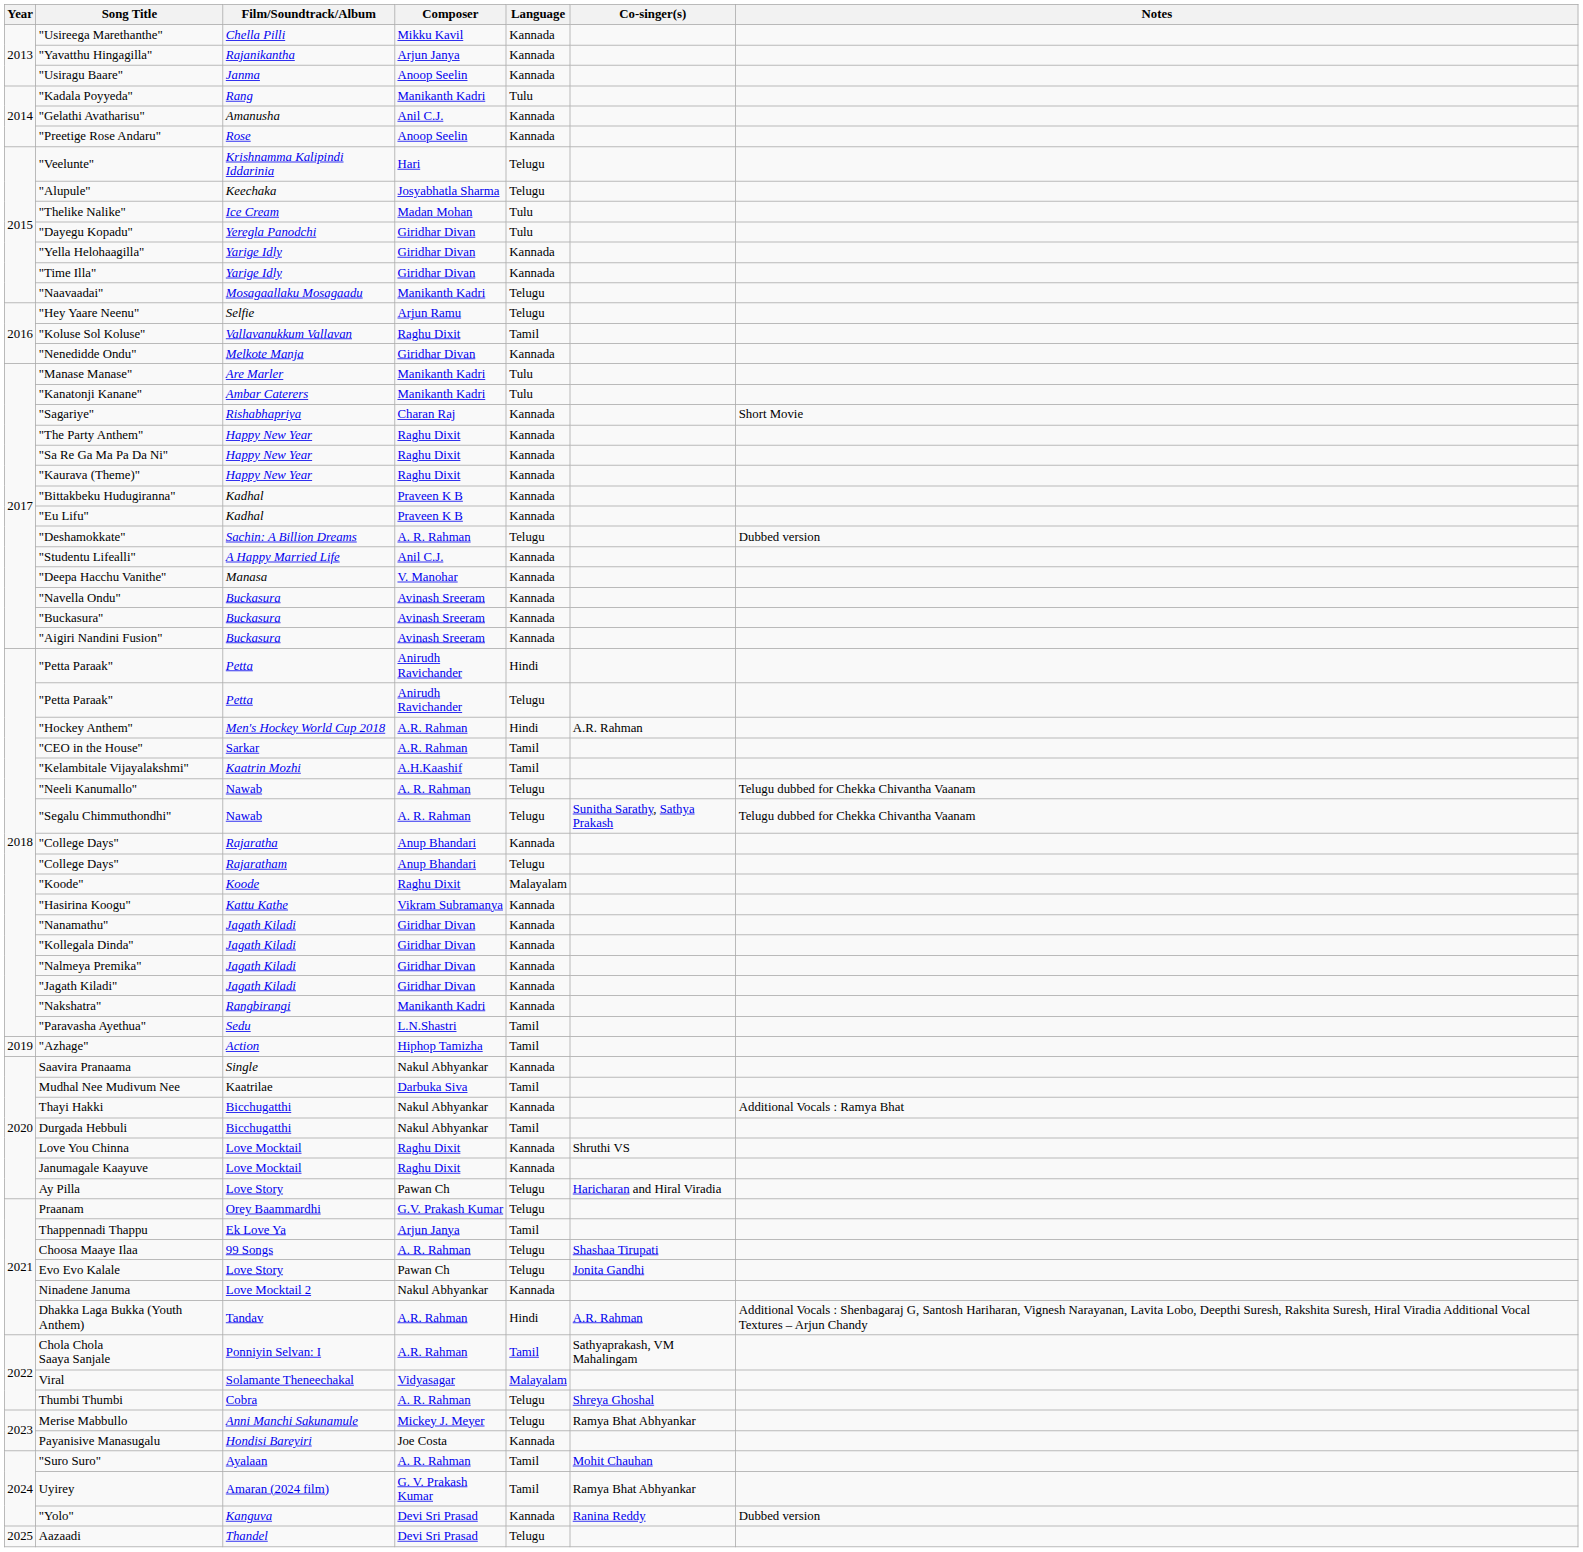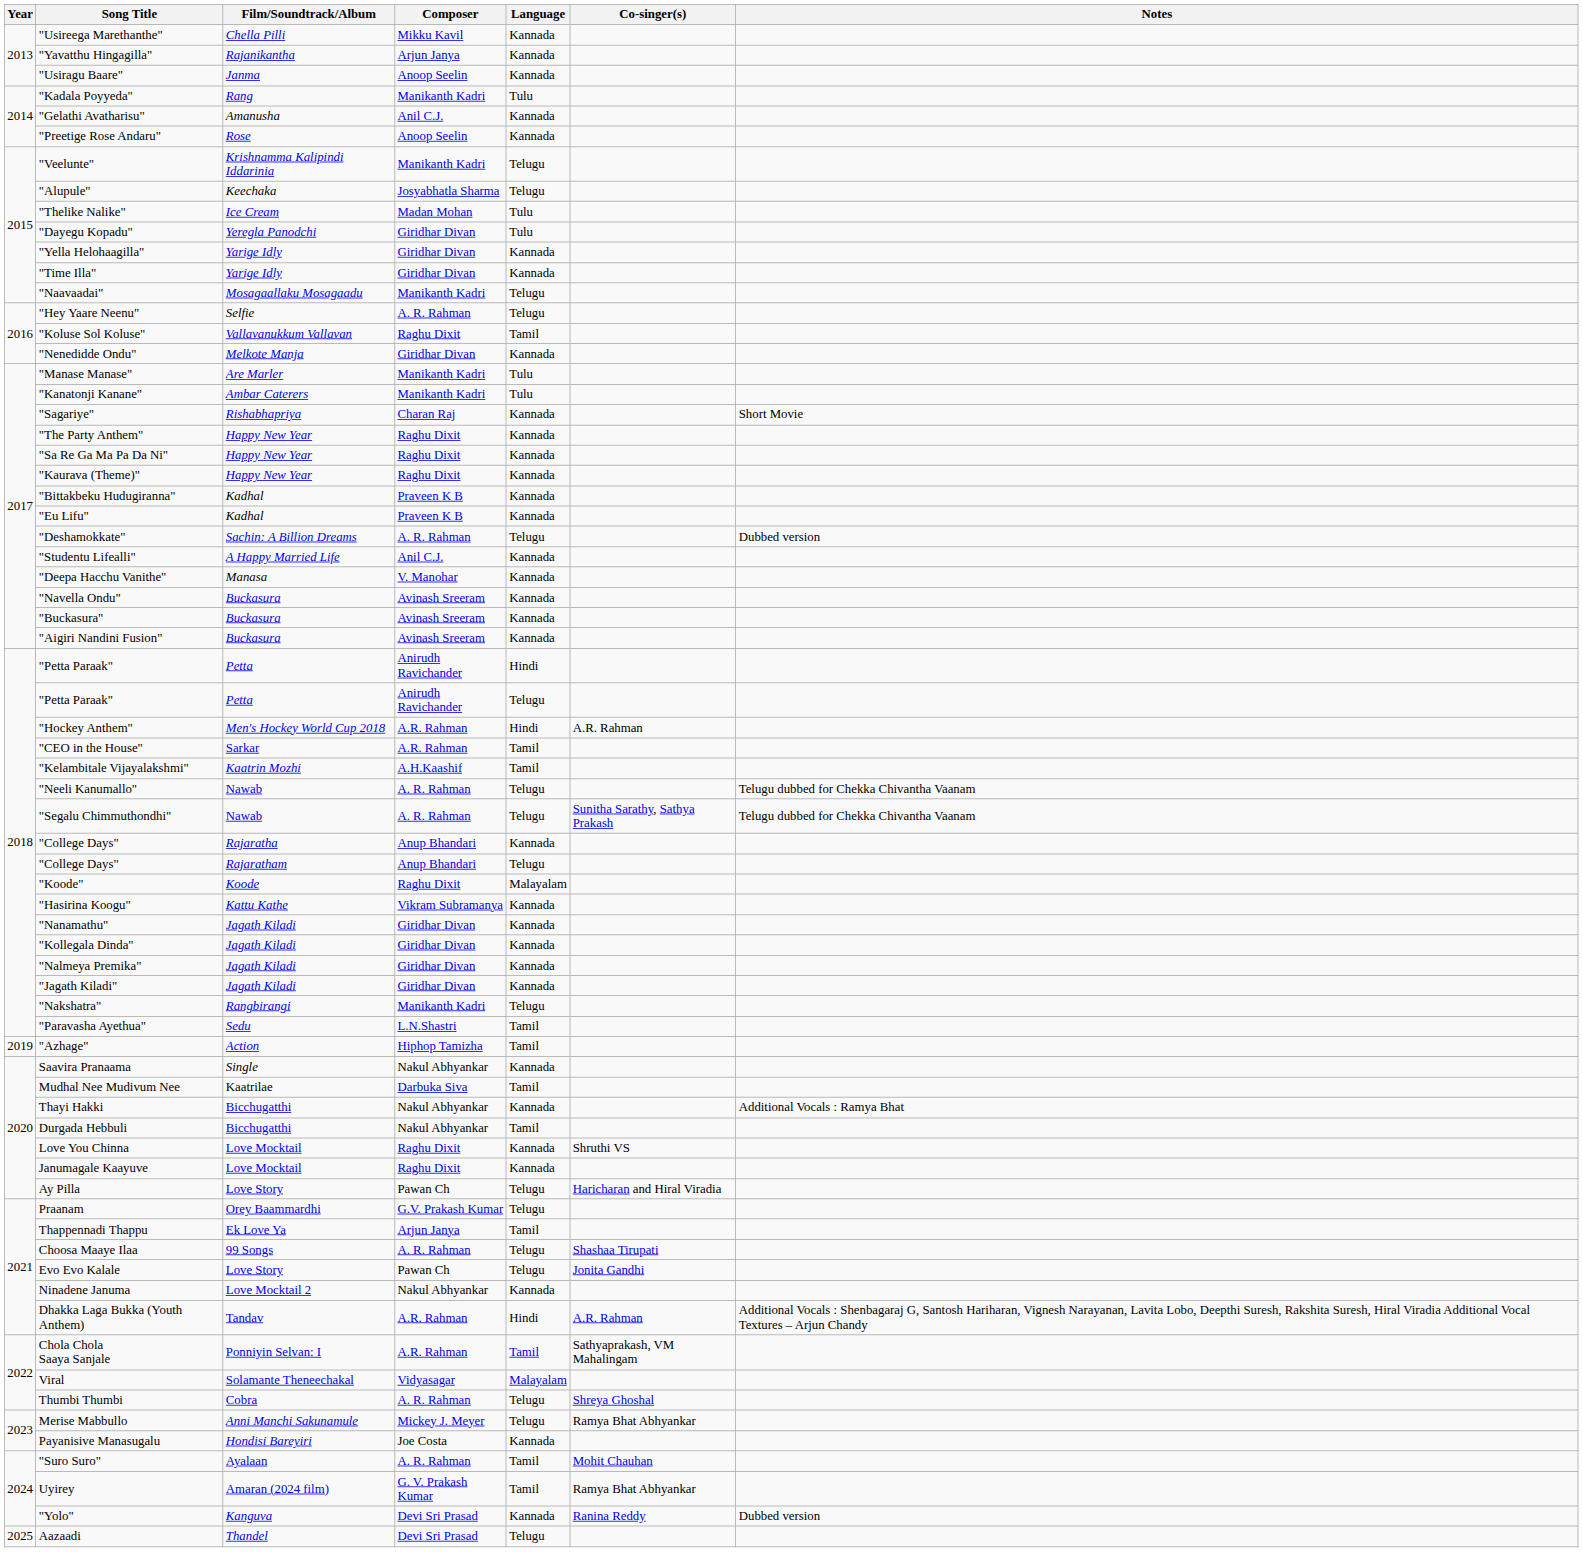 <table class="wikitable">
 <tr>
 <th>Year</th>
 <th>Song Title</th>
 <th>Film/Soundtrack/Album</th>
 <th>Composer</th>
 <th>Language</th>
 <th>Co-singer(s)</th>
 <th>Notes</th>
 </tr>
 <tr>
 <td rowspan="3">2013</td>
 <td>"Usireega Marethanthe"</td>
 <td><em><a href='#'>Chella Pilli</a></em></td>
 <td><a href='#'>Mikku Kavil</a></td>
 <td>Kannada</td>
 <td></td>
 <td></td>
 </tr>
 <tr>
 <td>"Yavatthu Hingagilla"</td>
 <td><em><a href='#'>Rajanikantha</a></em></td>
 <td><a href='#'>Arjun Janya</a></td>
 <td>Kannada</td>
 <td></td>
 <td></td>
 </tr>
 <tr>
 <td>"Usiragu Baare"</td>
 <td><em><a href='#'>Janma</a></em></td>
 <td><a href='#'>Anoop Seelin</a></td>
 <td>Kannada</td>
 <td></td>
 <td></td>
 </tr>
 <tr>
 <td rowspan="3">2014</td>
 <td>"Kadala Poyyeda"</td>
 <td><em><a href='#'>Rang</a></em></td>
 <td><a href='#'>Manikanth Kadri</a></td>
 <td>Tulu</td>
 <td></td>
 <td></td>
 </tr>
 <tr>
 <td>"Gelathi Avatharisu"</td>
 <td><em>Amanusha</em></td>
 <td><a href='#'>Anil C.J.</a></td>
 <td>Kannada</td>
 <td></td>
 <td></td>
 </tr>
 <tr>
 <td>"Preetige Rose Andaru"</td>
 <td><em><a href='#'>Rose</a></em></td>
 <td><a href='#'>Anoop Seelin</a></td>
 <td>Kannada</td>
 <td></td>
 <td></td>
 </tr>
 <tr>
 <td rowspan="7">2015</td>
 <td>"Veelunte"</td>
 <td><em><a href='#'>Krishnamma Kalipindi Iddarinia</a></em></td>
-<td><a href='#'>Hari</a></td>
+<td><a href='#'>Manikanth Kadri</a></td>
 <td>Telugu</td>
 <td></td>
 <td></td>
 </tr>
 <tr>
 <td>"Alupule"</td>
 <td><em>Keechaka</em></td>
 <td><a href='#'>Josyabhatla Sharma</a></td>
 <td>Telugu</td>
 <td></td>
 <td></td>
 </tr>
 <tr>
 <td>"Thelike Nalike"</td>
 <td><em> <a href='#'>Ice Cream</a></em></td>
 <td><a href='#'>Madan Mohan</a></td>
 <td>Tulu</td>
 <td></td>
 <td></td>
 </tr>
 <tr>
 <td>"Dayegu Kopadu"</td>
 <td><em><a href='#'>Yeregla Panodchi</a></em></td>
 <td><a href='#'>Giridhar Divan</a></td>
 <td>Tulu</td>
 <td></td>
 <td></td>
 </tr>
 <tr>
 <td>"Yella Helohaagilla"</td>
 <td><em><a href='#'>Yarige Idly</a></em></td>
 <td><a href='#'>Giridhar Divan</a></td>
 <td>Kannada</td>
 <td></td>
 <td></td>
 </tr>
 <tr>
 <td>"Time Illa"</td>
 <td><em><a href='#'>Yarige Idly</a></em></td>
 <td><a href='#'>Giridhar Divan</a></td>
 <td>Kannada</td>
 <td></td>
 <td></td>
 </tr>
 <tr>
 <td>"Naavaadai"</td>
 <td><em><a href='#'>Mosagaallaku Mosagaadu</a></em></td>
 <td><a href='#'>Manikanth Kadri</a></td>
 <td>Telugu</td>
 <td></td>
 <td></td>
 </tr>
 <tr>
 <td rowspan="3">2016</td>
 <td>"Hey Yaare Neenu"</td>
 <td><em>Selfie</em></td>
-<td><a href='#'>Arjun Ramu</a></td>
+<td><a href='#'>A. R. Rahman</a></td>
 <td>Telugu</td>
 <td></td>
 <td></td>
 </tr>
 <tr>
 <td>"Koluse Sol Koluse"</td>
 <td><em><a href='#'>Vallavanukkum Vallavan</a></em></td>
 <td><a href='#'>Raghu Dixit</a></td>
 <td>Tamil</td>
 <td></td>
 <td></td>
 </tr>
 <tr>
 <td>"Nenedidde Ondu"</td>
 <td><em><a href='#'>Melkote Manja</a></em></td>
 <td><a href='#'>Giridhar Divan</a></td>
 <td>Kannada</td>
 <td></td>
 <td></td>
 </tr>
 <tr>
 <td rowspan="14">2017</td>
 <td>"Manase Manase"</td>
 <td><em><a href='#'>Are Marler</a></em></td>
 <td><a href='#'>Manikanth Kadri</a></td>
 <td>Tulu</td>
 <td></td>
 <td></td>
 </tr>
 <tr>
 <td>"Kanatonji Kanane"</td>
 <td><em><a href='#'>Ambar Caterers</a></em></td>
 <td><a href='#'>Manikanth Kadri</a></td>
 <td>Tulu</td>
 <td></td>
 <td></td>
 </tr>
 <tr>
 <td>"Sagariye"</td>
 <td><em><a href='#'>Rishabhapriya</a></em></td>
 <td><a href='#'>Charan Raj</a></td>
 <td>Kannada</td>
 <td></td>
 <td>Short Movie</td>
 </tr>
 <tr>
 <td>"The Party Anthem"</td>
 <td><em><a href='#'>Happy New Year</a></em></td>
 <td><a href='#'>Raghu Dixit</a></td>
 <td>Kannada</td>
 <td></td>
 <td></td>
 </tr>
 <tr>
 <td>"Sa Re Ga Ma Pa Da Ni"</td>
 <td><em><a href='#'>Happy New Year</a></em></td>
 <td><a href='#'>Raghu Dixit</a></td>
 <td>Kannada</td>
 <td></td>
 <td></td>
 </tr>
 <tr>
 <td>"Kaurava (Theme)"</td>
 <td><em><a href='#'>Happy New Year</a></em></td>
 <td><a href='#'>Raghu Dixit</a></td>
 <td>Kannada</td>
 <td></td>
 <td></td>
 </tr>
 <tr>
 <td>"Bittakbeku Hudugiranna"</td>
 <td><em>Kadhal</em></td>
 <td><a href='#'>Praveen K B</a></td>
 <td>Kannada</td>
 <td></td>
 <td></td>
 </tr>
 <tr>
 <td>"Eu Lifu"</td>
 <td><em>Kadhal</em></td>
 <td><a href='#'>Praveen K B</a></td>
 <td>Kannada</td>
 <td></td>
 <td></td>
 </tr>
 <tr>
 <td>"Deshamokkate"</td>
 <td><em><a href='#'>Sachin: A Billion Dreams</a></em></td>
 <td><a href='#'>A.&nbsp;R. Rahman</a></td>
 <td>Telugu</td>
 <td></td>
 <td>Dubbed version</td>
 </tr>
 <tr>
 <td>"Studentu Lifealli"</td>
 <td><em><a href='#'>A Happy Married Life</a></em></td>
 <td><a href='#'>Anil C.J.</a></td>
 <td>Kannada</td>
 <td></td>
 <td></td>
 </tr>
 <tr>
 <td>"Deepa Hacchu Vanithe"</td>
 <td><em>Manasa</em></td>
 <td><a href='#'>V. Manohar</a></td>
 <td>Kannada</td>
 <td></td>
 <td></td>
 </tr>
 <tr>
 <td>"Navella Ondu"</td>
 <td><em><a href='#'>Buckasura</a></em></td>
 <td><a href='#'>Avinash Sreeram</a></td>
 <td>Kannada</td>
 <td></td>
 <td></td>
 </tr>
 <tr>
 <td>"Buckasura"</td>
 <td><em><a href='#'>Buckasura</a></em></td>
 <td><a href='#'>Avinash Sreeram</a></td>
 <td>Kannada</td>
 <td></td>
 <td></td>
 </tr>
 <tr>
 <td>"Aigiri Nandini Fusion"</td>
 <td><em><a href='#'>Buckasura</a></em></td>
 <td><a href='#'>Avinash Sreeram</a></td>
 <td>Kannada</td>
 <td></td>
 <td></td>
 </tr>
 <tr>
 <td rowspan="17">2018</td>
 <td>"Petta Paraak"</td>
 <td><a href='#'><em>Petta</em></a></td>
 <td><a href='#'>Anirudh Ravichander</a></td>
 <td>Hindi</td>
 <td></td>
 <td></td>
 </tr>
 <tr>
 <td>"Petta Paraak"</td>
 <td><em><a href='#'>Petta</a></em></td>
 <td><a href='#'>Anirudh Ravichander</a></td>
 <td>Telugu</td>
 <td></td>
 <td></td>
 </tr>
 <tr>
 <td>"Hockey Anthem"</td>
 <td><em><a href='#'>Men's Hockey World Cup 2018</a></em></td>
 <td><a href='#'>A.R. Rahman</a></td>
 <td>Hindi</td>
 <td>A.R. Rahman</td>
 <td></td>
 </tr>
 <tr>
 <td>"CEO in the House"</td>
 <td><em><a href='#'></em>Sarkar<em></a></em></td>
 <td><a href='#'>A.R. Rahman</a></td>
 <td>Tamil</td>
 <td></td>
 <td></td>
 </tr>
 <tr>
 <td>"Kelambitale Vijayalakshmi"</td>
 <td><em><a href='#'>Kaatrin Mozhi</a></em></td>
 <td><a href='#'>A.H.Kaashif</a></td>
 <td>Tamil</td>
 <td></td>
 <td></td>
 </tr>
 <tr>
 <td>"Neeli Kanumallo"</td>
 <td><a href='#'>Nawab</a></td>
 <td><a href='#'>A. R. Rahman</a></td>
 <td>Telugu</td>
 <td></td>
 <td>Telugu dubbed for Chekka Chivantha Vaanam</td>
 </tr>
 <tr>
 <td>"Segalu Chimmuthondhi"</td>
 <td><a href='#'>Nawab</a></td>
 <td><a href='#'>A. R. Rahman</a></td>
 <td>Telugu</td>
 <td><a href='#'>Sunitha Sarathy</a>, <a href='#'>Sathya Prakash</a></td>
 <td>Telugu dubbed for Chekka Chivantha Vaanam</td>
 </tr>
 <tr>
 <td>"College Days"</td>
 <td><em><a href='#'>Rajaratha</a></em></td>
 <td><a href='#'>Anup Bhandari</a></td>
 <td>Kannada</td>
 <td></td>
 <td></td>
 </tr>
 <tr>
 <td>"College Days"</td>
 <td><em><a href='#'>Rajaratham</a></em></td>
 <td><a href='#'>Anup Bhandari</a></td>
 <td>Telugu</td>
 <td></td>
 <td></td>
 </tr>
 <tr>
 <td>"Koode"</td>
 <td><em><a href='#'>Koode</a></em></td>
 <td><a href='#'>Raghu Dixit</a></td>
 <td>Malayalam</td>
 <td></td>
 <td></td>
 </tr>
 <tr>
 <td>"Hasirina Koogu"</td>
 <td><em><a href='#'>Kattu Kathe</a></em></td>
 <td><a href='#'>Vikram Subramanya</a></td>
 <td>Kannada</td>
 <td></td>
 <td></td>
 </tr>
 <tr>
 <td>"Nanamathu"</td>
 <td><em><a href='#'>Jagath Kiladi</a></em></td>
 <td><a href='#'>Giridhar Divan</a></td>
 <td>Kannada</td>
 <td></td>
 <td></td>
 </tr>
 <tr>
 <td>"Kollegala Dinda"</td>
 <td><em><a href='#'>Jagath Kiladi</a></em></td>
 <td><a href='#'>Giridhar Divan</a></td>
 <td>Kannada</td>
 <td></td>
 <td></td>
 </tr>
 <tr>
 <td>"Nalmeya Premika"</td>
 <td><em><a href='#'>Jagath Kiladi</a></em></td>
 <td><a href='#'>Giridhar Divan</a></td>
 <td>Kannada</td>
 <td></td>
 <td></td>
 </tr>
 <tr>
 <td>"Jagath Kiladi"</td>
 <td><em><a href='#'>Jagath Kiladi</a></em></td>
 <td><a href='#'>Giridhar Divan</a></td>
 <td>Kannada</td>
 <td></td>
 <td></td>
 </tr>
 <tr>
 <td>"Nakshatra"</td>
 <td><em><a href='#'>Rangbirangi</a></em></td>
 <td><a href='#'>Manikanth Kadri</a></td>
-<td>Kannada</td>
+<td>Telugu</td>
 <td></td>
 <td></td>
 </tr>
 <tr>
 <td>"Paravasha Ayethua"</td>
 <td><em><a href='#'>Sedu</a></em></td>
 <td><a href='#'>L.N.Shastri</a></td>
 <td>Tamil</td>
 <td></td>
 <td></td>
 </tr>
 <tr>
 <td rowspan="1">2019</td>
 <td>"Azhage"</td>
 <td><em><a href='#'>Action</a></em></td>
 <td><a href='#'>Hiphop Tamizha</a></td>
 <td>Tamil</td>
 <td></td>
 <td></td>
 </tr>
 <tr>
 <td rowspan="7">2020</td>
 <td>Saavira Pranaama</td>
 <td><em>Single</em></td>
 <td>Nakul Abhyankar</td>
 <td>Kannada</td>
 <td></td>
 <td></td>
 </tr>
 <tr>
 <td>Mudhal Nee Mudivum Nee</td>
 <td>Kaatrilae</td>
 <td><a href='#'>Darbuka Siva</a></td>
 <td>Tamil</td>
 <td></td>
 <td></td>
 </tr>
 <tr>
 <td>Thayi Hakki</td>
 <td><a href='#'>Bicchugatthi</a></td>
 <td>Nakul Abhyankar</td>
 <td>Kannada</td>
 <td></td>
 <td>Additional Vocals : Ramya Bhat</td>
 </tr>
 <tr>
 <td>Durgada Hebbuli</td>
 <td><a href='#'>Bicchugatthi</a></td>
 <td>Nakul Abhyankar</td>
 <td>Tamil</td>
 <td></td>
 <td></td>
 </tr>
 <tr>
 <td>Love You Chinna</td>
 <td><a href='#'>Love Mocktail</a></td>
 <td><a href='#'>Raghu Dixit</a></td>
 <td>Kannada</td>
 <td>Shruthi VS</td>
 <td></td>
 </tr>
 <tr>
 <td>Janumagale Kaayuve</td>
 <td><a href='#'>Love Mocktail</a></td>
 <td><a href='#'>Raghu Dixit</a></td>
 <td>Kannada</td>
 <td></td>
 <td></td>
 </tr>
 <tr>
 <td>Ay Pilla</td>
 <td><a href='#'>Love Story</a></td>
 <td>Pawan Ch</td>
 <td>Telugu</td>
 <td><a href='#'>Haricharan</a> and Hiral Viradia</td>
 <td></td>
 </tr>
 <tr>
 <td rowspan="6">2021</td>
 <td>Praanam</td>
 <td><a href='#'>Orey Baammardhi</a></td>
 <td><a href='#'>G.V. Prakash Kumar</a></td>
 <td>Telugu</td>
 <td></td>
 <td></td>
 </tr>
 <tr>
 <td>Thappennadi Thappu</td>
 <td><a href='#'>Ek Love Ya</a></td>
 <td><a href='#'>Arjun Janya</a></td>
 <td>Tamil</td>
 <td></td>
 <td></td>
 </tr>
 <tr>
 <td>Choosa Maaye Ilaa</td>
 <td><a href='#'>99 Songs</a></td>
 <td><a href='#'>A. R. Rahman</a></td>
 <td>Telugu</td>
 <td><a href='#'>Shashaa Tirupati</a></td>
 <td></td>
 </tr>
 <tr>
 <td>Evo Evo Kalale</td>
 <td><a href='#'>Love Story</a></td>
 <td>Pawan Ch</td>
 <td>Telugu</td>
 <td><a href='#'>Jonita Gandhi</a></td>
 <td></td>
 </tr>
 <tr>
 <td>Ninadene Januma</td>
 <td><a href='#'>Love Mocktail 2</a></td>
 <td>Nakul Abhyankar</td>
 <td>Kannada</td>
 <td></td>
 <td></td>
 </tr>
 <tr>
 <td>Dhakka Laga Bukka (Youth Anthem)</td>
 <td><a href='#'>Tandav</a></td>
 <td><a href='#'>A.R. Rahman</a></td>
 <td>Hindi</td>
 <td><a href='#'>A.R. Rahman</a></td>
 <td>Additional Vocals : Shenbagaraj G, Santosh Hariharan, Vignesh Narayanan, Lavita Lobo, Deepthi Suresh, Rakshita Suresh, Hiral Viradia Additional Vocal Textures – Arjun Chandy</td>
 </tr>
 <tr>
 <td rowspan="3">2022</td>
 <td>Chola Chola<br>Saaya Sanjale</td>
 <td><a href='#'>Ponniyin Selvan: I</a></td>
 <td><a href='#'>A.R. Rahman</a></td>
 <td><a href='#'>Tamil</a></td>
 <td>Sathyaprakash, VM Mahalingam</td>
 <td></td>
 </tr>
 <tr>
 <td>Viral</td>
 <td><a href='#'>Solamante Theneechakal</a></td>
 <td><a href='#'>Vidyasagar</a></td>
 <td><a href='#'>Malayalam</a></td>
 <td></td>
 <td></td>
 </tr>
 <tr>
 <td>Thumbi Thumbi</td>
 <td><a href='#'>Cobra</a></td>
 <td><a href='#'>A. R. Rahman</a></td>
 <td>Telugu</td>
 <td><a href='#'>Shreya Ghoshal</a></td>
 <td></td>
 </tr>
 <tr>
 <td rowspan="2">2023</td>
 <td>Merise Mabbullo</td>
 <td><em><a href='#'>Anni Manchi Sakunamule</a></em></td>
 <td><a href='#'>Mickey J. Meyer</a></td>
 <td>Telugu</td>
 <td>Ramya Bhat Abhyankar</td>
 <td></td>
 </tr>
 <tr>
 <td>Payanisive Manasugalu</td>
 <td><em><a href='#'>Hondisi Bareyiri</a></em></td>
 <td>Joe Costa</td>
 <td>Kannada</td>
 <td></td>
 <td></td>
 </tr>
 <tr>
 <td rowspan="3">2024</td>
 <td>"Suro Suro"</td>
 <td><a href='#'>Ayalaan</a></td>
 <td><a href='#'>A. R. Rahman</a></td>
 <td>Tamil</td>
 <td><a href='#'>Mohit Chauhan</a></td>
 <td></td>
 </tr>
 <tr>
 <td>Uyirey</td>
 <td><a href='#'>Amaran (2024 film)</a></td>
 <td><a href='#'>G. V. Prakash Kumar</a></td>
 <td>Tamil</td>
 <td>Ramya Bhat Abhyankar</td>
 <td></td>
 </tr>
 <tr>
 <td>"Yolo"</td>
 <td><em><a href='#'>Kanguva</a></em></td>
 <td><a href='#'>Devi Sri Prasad</a></td>
 <td>Kannada</td>
 <td><a href='#'>Ranina Reddy</a></td>
 <td>Dubbed version</td>
 </tr>
 <tr>
 <td rowspan="4">2025</td>
 <td>Aazaadi</td>
 <td><em> <a href='#'>Thandel</a></em></td>
 <td><a href='#'>Devi Sri Prasad</a></td>
 <td>Telugu</td>
 <td></td>
 <td></td>
 </tr>
 </table>
